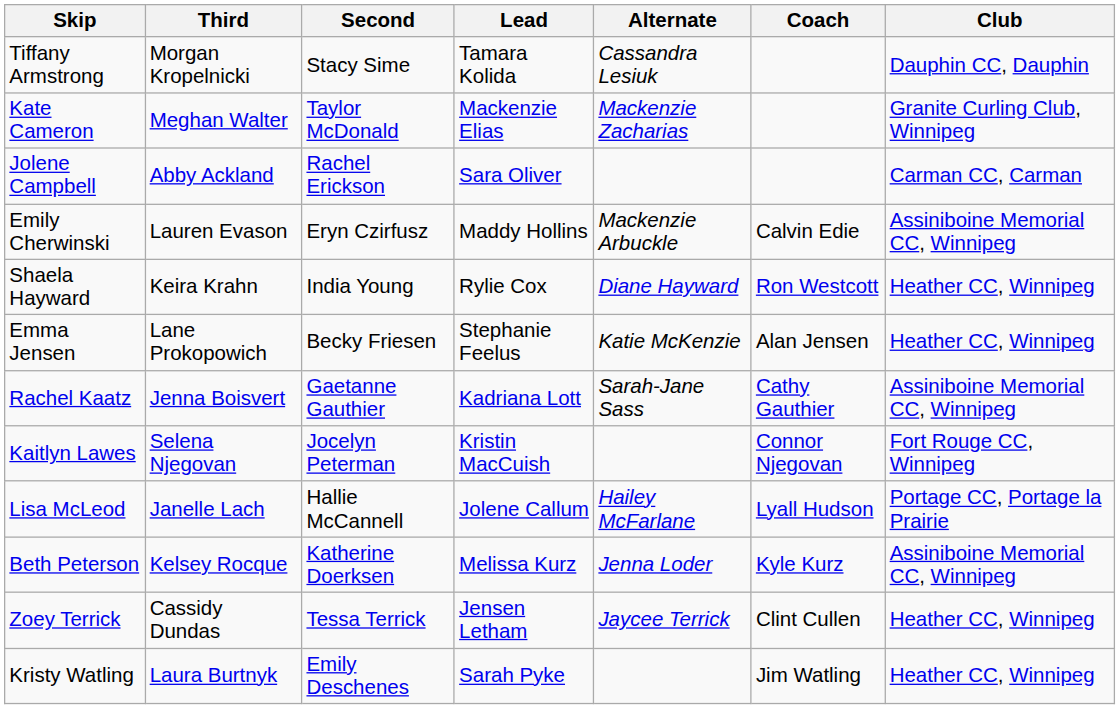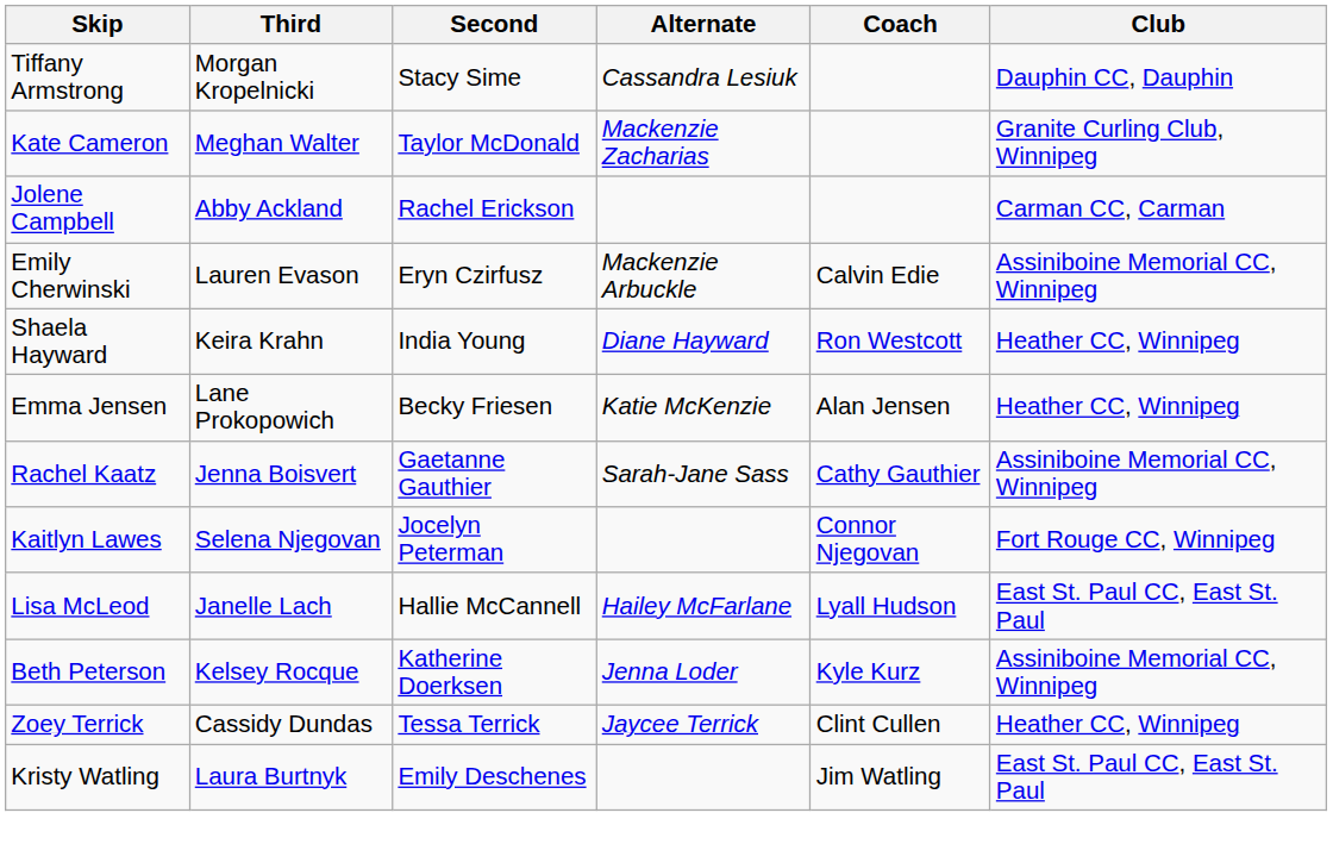 <table class="wikitable">
 <tr>
 <th scope="col">Skip</th>
 <th scope="col">Third</th>
 <th scope="col">Second</th>
-<th scope="col">Lead</th>
 <th scope="col">Alternate</th>
 <th scope="col">Coach</th>
 <th scope="col">Club</th>
 </tr>
 <tr>
 <td>Tiffany Armstrong</td>
 <td>Morgan Kropelnicki</td>
 <td>Stacy Sime</td>
-<td>Tamara Kolida</td>
 <td><em>Cassandra Lesiuk</em></td>
 <td></td>
 <td><a href='#'>Dauphin CC</a>, <a href='#'>Dauphin</a></td>
 </tr>
 <tr>
 <td><a href='#'>Kate Cameron</a></td>
 <td><a href='#'>Meghan Walter</a></td>
 <td><a href='#'>Taylor McDonald</a></td>
-<td><a href='#'>Mackenzie Elias</a></td>
 <td><em><a href='#'>Mackenzie Zacharias</a></em></td>
 <td></td>
 <td><a href='#'>Granite Curling Club</a>, <a href='#'>Winnipeg</a></td>
 </tr>
 <tr>
 <td><a href='#'>Jolene Campbell</a></td>
 <td><a href='#'>Abby Ackland</a></td>
 <td><a href='#'>Rachel Erickson</a></td>
-<td><a href='#'>Sara Oliver</a></td>
 <td></td>
 <td></td>
 <td><a href='#'>Carman CC</a>, <a href='#'>Carman</a></td>
 </tr>
 <tr>
 <td>Emily Cherwinski</td>
 <td>Lauren Evason</td>
 <td>Eryn Czirfusz</td>
-<td>Maddy Hollins</td>
 <td><em>Mackenzie Arbuckle</em></td>
 <td>Calvin Edie</td>
 <td><a href='#'>Assiniboine Memorial CC</a>, <a href='#'>Winnipeg</a></td>
 </tr>
 <tr>
 <td>Shaela Hayward</td>
 <td>Keira Krahn</td>
 <td>India Young</td>
-<td>Rylie Cox</td>
 <td><em><a href='#'>Diane Hayward</a></em></td>
 <td><a href='#'>Ron Westcott</a></td>
 <td><a href='#'>Heather CC</a>, <a href='#'>Winnipeg</a></td>
 </tr>
 <tr>
 <td>Emma Jensen</td>
 <td>Lane Prokopowich</td>
 <td>Becky Friesen</td>
-<td>Stephanie Feelus</td>
 <td><em>Katie McKenzie</em></td>
 <td>Alan Jensen</td>
 <td><a href='#'>Heather CC</a>, <a href='#'>Winnipeg</a></td>
 </tr>
 <tr>
 <td><a href='#'>Rachel Kaatz</a></td>
 <td><a href='#'>Jenna Boisvert</a></td>
 <td><a href='#'>Gaetanne Gauthier</a></td>
-<td><a href='#'>Kadriana Lott</a></td>
 <td><em>Sarah-Jane Sass</em></td>
 <td><a href='#'>Cathy Gauthier</a></td>
 <td><a href='#'>Assiniboine Memorial CC</a>, <a href='#'>Winnipeg</a></td>
 </tr>
 <tr>
 <td><a href='#'>Kaitlyn Lawes</a></td>
 <td><a href='#'>Selena Njegovan</a></td>
 <td><a href='#'>Jocelyn Peterman</a></td>
-<td><a href='#'>Kristin MacCuish</a></td>
 <td></td>
 <td><a href='#'>Connor Njegovan</a></td>
 <td><a href='#'>Fort Rouge CC</a>, <a href='#'>Winnipeg</a></td>
 </tr>
 <tr>
 <td><a href='#'>Lisa McLeod</a></td>
 <td><a href='#'>Janelle Lach</a></td>
 <td>Hallie McCannell</td>
-<td><a href='#'>Jolene Callum</a></td>
 <td><em><a href='#'>Hailey McFarlane</a></em></td>
 <td><a href='#'>Lyall Hudson</a></td>
-<td><a href='#'>Portage CC</a>, <a href='#'>Portage la Prairie</a></td>
+<td><a href='#'>East St. Paul CC</a>, <a href='#'>East St. Paul</a></td>
 </tr>
 <tr>
 <td><a href='#'>Beth Peterson</a></td>
 <td><a href='#'>Kelsey Rocque</a></td>
 <td><a href='#'>Katherine Doerksen</a></td>
-<td><a href='#'>Melissa Kurz</a></td>
 <td><em><a href='#'>Jenna Loder</a></em></td>
 <td><a href='#'>Kyle Kurz</a></td>
 <td><a href='#'>Assiniboine Memorial CC</a>, <a href='#'>Winnipeg</a></td>
 </tr>
 <tr>
 <td><a href='#'>Zoey Terrick</a></td>
 <td>Cassidy Dundas</td>
 <td><a href='#'>Tessa Terrick</a></td>
-<td><a href='#'>Jensen Letham</a></td>
 <td><em><a href='#'>Jaycee Terrick</a></em></td>
 <td>Clint Cullen</td>
 <td><a href='#'>Heather CC</a>, <a href='#'>Winnipeg</a></td>
 </tr>
 <tr>
 <td>Kristy Watling</td>
 <td><a href='#'>Laura Burtnyk</a></td>
 <td><a href='#'>Emily Deschenes</a></td>
-<td><a href='#'>Sarah Pyke</a></td>
 <td></td>
 <td>Jim Watling</td>
-<td><a href='#'>Heather CC</a>, <a href='#'>Winnipeg</a></td>
+<td><a href='#'>East St. Paul CC</a>, <a href='#'>East St. Paul</a></td>
 </tr>
 </table>
